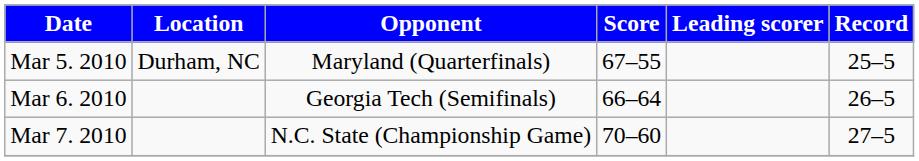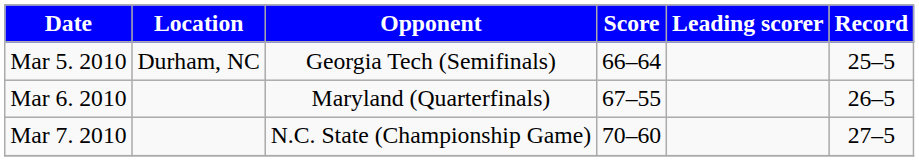 <table class="wikitable" style="text-align:center">
 <tr>
 <th style="background:blue;color:#FFFFFF;">Date</th>
 <th style="background:blue;color:#FFFFFF;">Location</th>
 <th style="background:blue;color:#FFFFFF;">Opponent</th>
 <th style="background:blue;color:#FFFFFF;">Score</th>
 <th style="background:blue;color:#FFFFFF;">Leading scorer</th>
 <th style="background:blue;color:#FFFFFF;">Record</th>
 </tr>
 <tr>
 <td>Mar 5. 2010</td>
 <td>Durham, NC</td>
-<td>Maryland (Quarterfinals)</td>
-<td>67–55</td>
+<td>Georgia Tech (Semifinals)</td>
+<td>66–64</td>
 <td></td>
 <td>25–5</td>
 </tr>
 <tr>
 <td>Mar 6. 2010</td>
 <td></td>
-<td>Georgia Tech (Semifinals)</td>
-<td>66–64</td>
+<td>Maryland (Quarterfinals)</td>
+<td>67–55</td>
 <td></td>
 <td>26–5</td>
 </tr>
 <tr>
 <td>Mar 7. 2010</td>
 <td></td>
 <td>N.C. State (Championship Game)</td>
 <td>70–60</td>
 <td></td>
 <td>27–5</td>
 </tr>
 <tr>
 </tr>
 </table>
